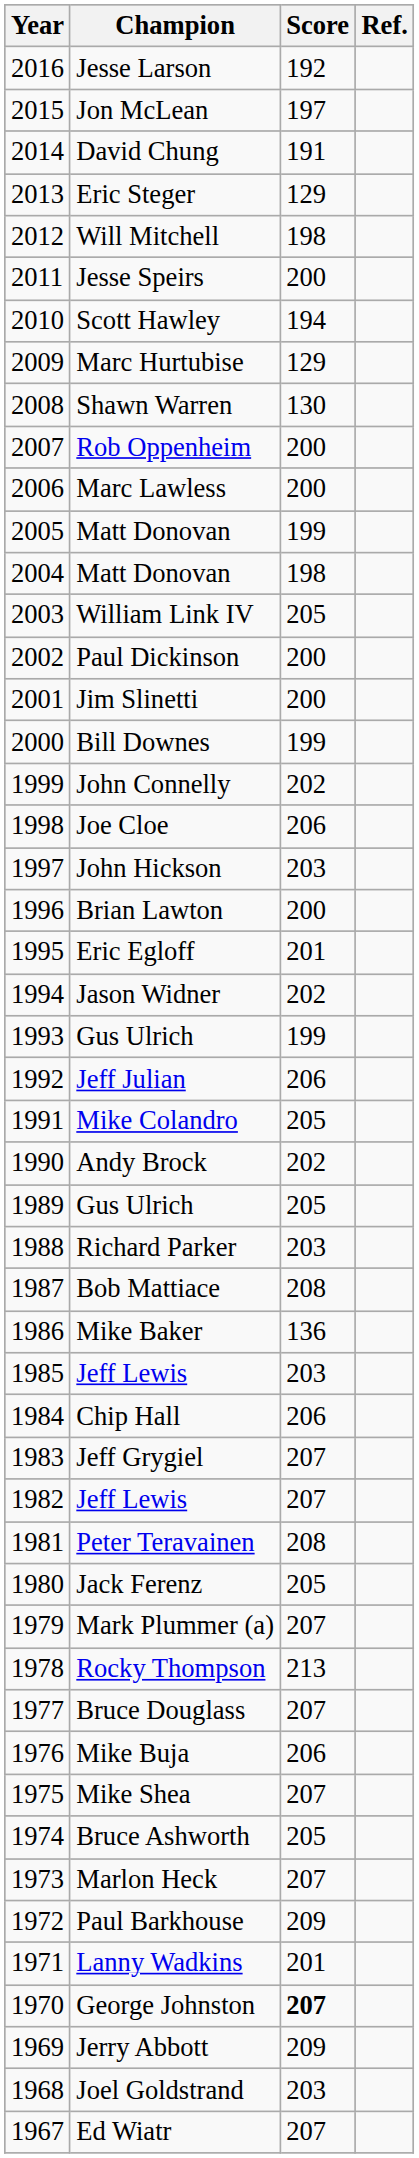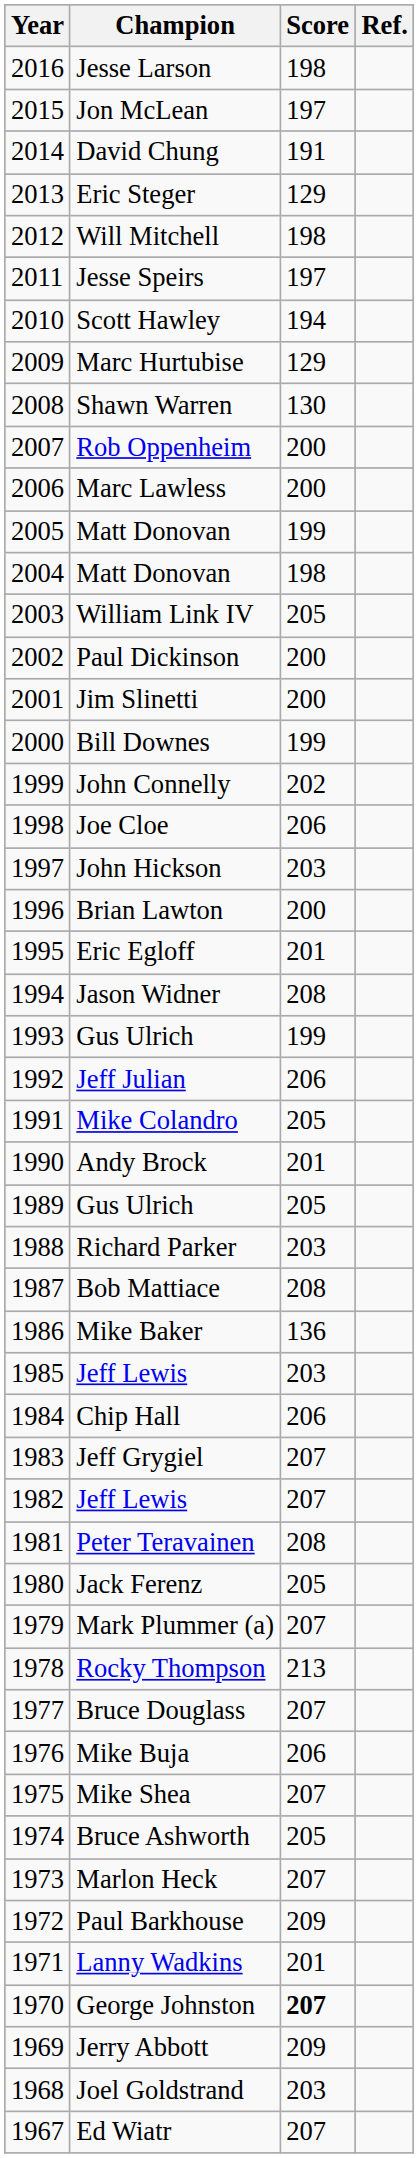 <table class="wikitable">
 <tr>
 <th>Year</th>
 <th>Champion</th>
 <th>Score</th>
 <th>Ref.</th>
 </tr>
 <tr>
 <td>2016</td>
 <td>Jesse Larson</td>
-<td>192</td>
+<td>198</td>
 <td></td>
 </tr>
 <tr>
 <td>2015</td>
 <td>Jon McLean</td>
 <td>197</td>
 <td></td>
 </tr>
 <tr>
 <td>2014</td>
 <td>David Chung</td>
 <td>191</td>
 <td></td>
 </tr>
 <tr>
 <td>2013</td>
 <td>Eric Steger</td>
 <td>129</td>
 <td></td>
 </tr>
 <tr>
 <td>2012</td>
 <td>Will Mitchell</td>
 <td>198</td>
 <td></td>
 </tr>
 <tr>
 <td>2011</td>
 <td>Jesse Speirs</td>
-<td>200</td>
+<td>197</td>
 <td></td>
 </tr>
 <tr>
 <td>2010</td>
 <td>Scott Hawley</td>
 <td>194</td>
 <td></td>
 </tr>
 <tr>
 <td>2009</td>
 <td>Marc Hurtubise</td>
 <td>129</td>
 <td></td>
 </tr>
 <tr>
 <td>2008</td>
 <td>Shawn Warren</td>
 <td>130</td>
 <td></td>
 </tr>
 <tr>
 <td>2007</td>
 <td><a href='#'>Rob Oppenheim</a></td>
 <td>200</td>
 <td></td>
 </tr>
 <tr>
 <td>2006</td>
 <td>Marc Lawless</td>
 <td>200</td>
 <td></td>
 </tr>
 <tr>
 <td>2005</td>
 <td>Matt Donovan</td>
 <td>199</td>
 <td></td>
 </tr>
 <tr>
 <td>2004</td>
 <td>Matt Donovan</td>
 <td>198</td>
 <td></td>
 </tr>
 <tr>
 <td>2003</td>
 <td>William Link IV</td>
 <td>205</td>
 <td></td>
 </tr>
 <tr>
 <td>2002</td>
 <td>Paul Dickinson</td>
 <td>200</td>
 <td></td>
 </tr>
 <tr>
 <td>2001</td>
 <td>Jim Slinetti</td>
 <td>200</td>
 <td></td>
 </tr>
 <tr>
 <td>2000</td>
 <td>Bill Downes</td>
 <td>199</td>
 <td></td>
 </tr>
 <tr>
 <td>1999</td>
 <td>John Connelly</td>
 <td>202</td>
 <td></td>
 </tr>
 <tr>
 <td>1998</td>
 <td>Joe Cloe</td>
 <td>206</td>
 <td></td>
 </tr>
 <tr>
 <td>1997</td>
 <td>John Hickson</td>
 <td>203</td>
 <td></td>
 </tr>
 <tr>
 <td>1996</td>
 <td>Brian Lawton</td>
 <td>200</td>
 <td></td>
 </tr>
 <tr>
 <td>1995</td>
 <td>Eric Egloff</td>
 <td>201</td>
 <td></td>
 </tr>
 <tr>
 <td>1994</td>
 <td>Jason Widner</td>
-<td>202</td>
+<td>208</td>
 <td></td>
 </tr>
 <tr>
 <td>1993</td>
 <td>Gus Ulrich</td>
 <td>199</td>
 <td></td>
 </tr>
 <tr>
 <td>1992</td>
 <td><a href='#'>Jeff Julian</a></td>
 <td>206</td>
 <td></td>
 </tr>
 <tr>
 <td>1991</td>
 <td><a href='#'>Mike Colandro</a></td>
 <td>205</td>
 <td></td>
 </tr>
 <tr>
 <td>1990</td>
 <td>Andy Brock</td>
-<td>202</td>
+<td>201</td>
 <td></td>
 </tr>
 <tr>
 <td>1989</td>
 <td>Gus Ulrich</td>
 <td>205</td>
 <td></td>
 </tr>
 <tr>
 <td>1988</td>
 <td>Richard Parker</td>
 <td>203</td>
 <td></td>
 </tr>
 <tr>
 <td>1987</td>
 <td>Bob Mattiace</td>
 <td>208</td>
 <td></td>
 </tr>
 <tr>
 <td>1986</td>
 <td>Mike Baker</td>
 <td>136</td>
 <td></td>
 </tr>
 <tr>
 <td>1985</td>
 <td><a href='#'>Jeff Lewis</a></td>
 <td>203</td>
 <td></td>
 </tr>
 <tr>
 <td>1984</td>
 <td>Chip Hall</td>
 <td>206</td>
 <td></td>
 </tr>
 <tr>
 <td>1983</td>
 <td>Jeff Grygiel</td>
 <td>207</td>
 <td></td>
 </tr>
 <tr>
 <td>1982</td>
 <td><a href='#'>Jeff Lewis</a></td>
 <td>207</td>
 <td></td>
 </tr>
 <tr>
 <td>1981</td>
 <td><a href='#'>Peter Teravainen</a></td>
 <td>208</td>
 <td></td>
 </tr>
 <tr>
 <td>1980</td>
 <td>Jack Ferenz</td>
 <td>205</td>
 <td></td>
 </tr>
 <tr>
 <td>1979</td>
 <td>Mark Plummer (a)</td>
 <td>207</td>
 <td></td>
 </tr>
 <tr>
 <td>1978</td>
 <td><a href='#'>Rocky Thompson</a></td>
 <td>213</td>
 <td></td>
 </tr>
 <tr>
 <td>1977</td>
 <td>Bruce Douglass</td>
 <td>207</td>
 <td></td>
 </tr>
 <tr>
 <td>1976</td>
 <td>Mike Buja</td>
 <td>206</td>
 <td></td>
 </tr>
 <tr>
 <td>1975</td>
 <td>Mike Shea</td>
 <td>207</td>
 <td></td>
 </tr>
 <tr>
 <td>1974</td>
 <td>Bruce Ashworth</td>
 <td>205</td>
 <td></td>
 </tr>
 <tr>
 <td>1973</td>
 <td>Marlon Heck</td>
 <td>207</td>
 <td></td>
 </tr>
 <tr>
 <td>1972</td>
 <td>Paul Barkhouse</td>
 <td>209</td>
 <td></td>
 </tr>
 <tr>
 <td>1971</td>
 <td><a href='#'>Lanny Wadkins</a></td>
 <td>201</td>
 <td></td>
 </tr>
 <tr>
 <td>1970</td>
 <td>George Johnston</td>
 <td><strong>207</strong></td>
 <td></td>
 </tr>
 <tr>
 <td>1969</td>
 <td>Jerry Abbott</td>
 <td>209</td>
 <td></td>
 </tr>
 <tr>
 <td>1968</td>
 <td>Joel Goldstrand</td>
 <td>203</td>
 <td></td>
 </tr>
 <tr>
 <td>1967</td>
 <td>Ed Wiatr</td>
 <td>207</td>
 <td></td>
 </tr>
 </table>
